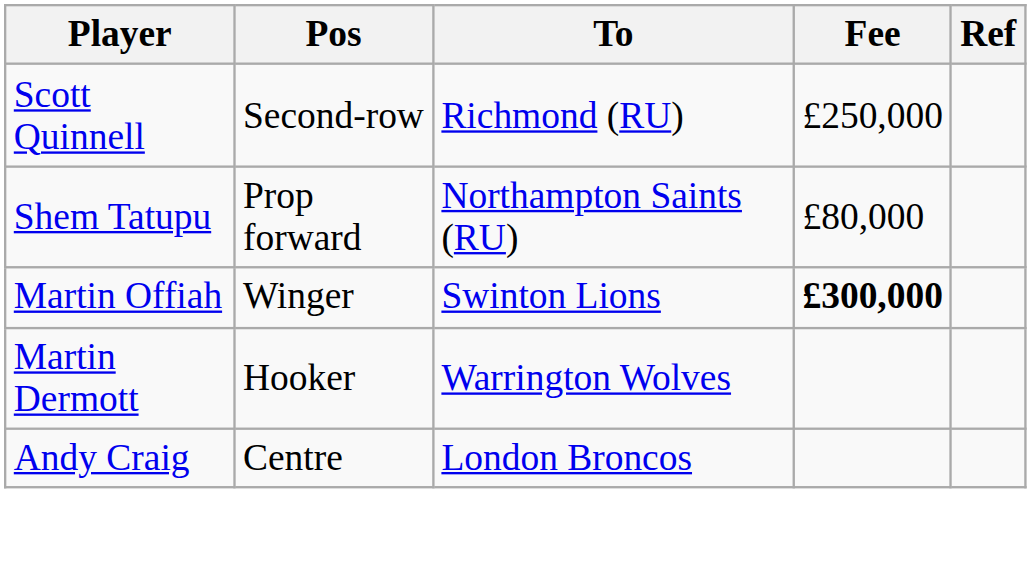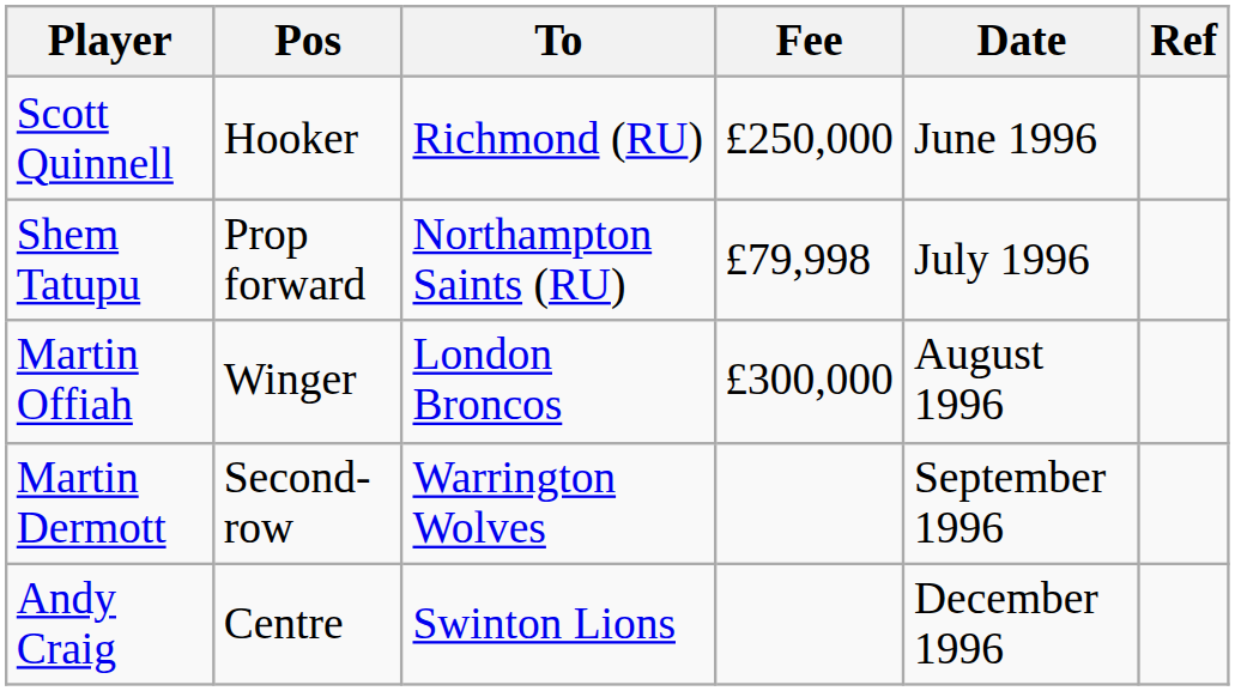 <table class="wikitable" style="text-align:center; width:70%; text-align:left">
 <tr>
 <th><strong>Player</strong></th>
 <th><strong>Pos</strong></th>
 <th><strong>To</strong></th>
 <th><strong>Fee</strong></th>
+<th><strong>Date</strong></th>
 <th><strong>Ref</strong></th>
 </tr>
 <tr --->
 <td><a href='#'>Scott Quinnell</a></td>
-<td>Second-row</td>
+<td>Hooker</td>
 <td><a href='#'>Richmond</a> (<a href='#'>RU</a>)</td>
 <td>£250,000</td>
+<td>June 1996</td>
 <td></td>
 </tr>
 <tr --->
 <td><a href='#'>Shem Tatupu</a></td>
 <td>Prop forward</td>
 <td><a href='#'>Northampton Saints</a> (<a href='#'>RU</a>)</td>
-<td>£80,000</td>
+<td>£79,998</td>
+<td>July 1996</td>
 <td></td>
 </tr>
 <tr --->
 <td><a href='#'>Martin Offiah</a></td>
 <td>Winger</td>
-<td><a href='#'>Swinton Lions</a></td>
-<td><strong>£300,000</strong></td>
+<td><a href='#'>London Broncos</a></td>
+<td>£300,000</td>
+<td>August 1996</td>
 <td></td>
 </tr>
 <tr --->
 <td><a href='#'>Martin Dermott</a></td>
-<td>Hooker</td>
+<td>Second-row</td>
 <td><a href='#'>Warrington Wolves</a></td>
 <td></td>
+<td>September 1996</td>
 <td></td>
 </tr>
 <tr --->
 <td><a href='#'>Andy Craig</a></td>
 <td>Centre</td>
-<td><a href='#'>London Broncos</a></td>
+<td><a href='#'>Swinton Lions</a></td>
 <td></td>
+<td>December 1996</td>
 <td></td>
 </tr>
 </table>
